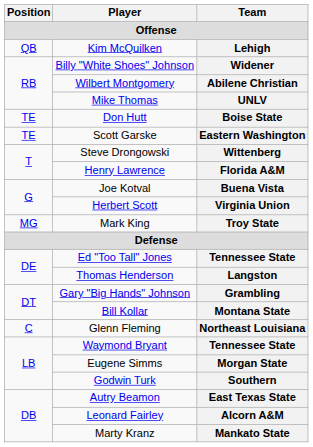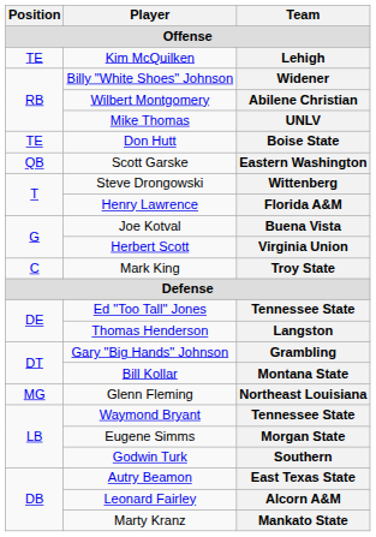 <table class="wikitable">
 <tr>
 <th>Position</th>
 <th>Player</th>
 <th>Team</th>
 </tr>
 <tr>
 <td colspan="3" style="text-align:center; background:#ddd;"><strong>Offense </strong></td>
 </tr>
 <tr style="text-align:center;">
-<td><a href='#'>QB</a></td>
+<td><a href='#'>TE</a></td>
 <td><a href='#'>Kim McQuilken</a></td>
 <th Style = >Lehigh</th>
 </tr>
 <tr style="text-align:center;">
 <td rowspan="3"><a href='#'>RB</a></td>
 <td><a href='#'>Billy "White Shoes" Johnson</a></td>
 <th Style = >Widener</th>
 </tr>
 <tr style="text-align:center;">
 <td><a href='#'>Wilbert Montgomery</a></td>
 <th Style = >Abilene Christian</th>
 </tr>
 <tr style="text-align:center;">
 <td><a href='#'>Mike Thomas</a></td>
 <th Style = >UNLV</th>
 </tr>
 <tr style="text-align:center;">
 <td><a href='#'>TE</a></td>
 <td><a href='#'>Don Hutt</a></td>
 <th Style = >Boise State</th>
 </tr>
 <tr style="text-align:center;">
-<td><a href='#'>TE</a></td>
+<td><a href='#'>QB</a></td>
 <td>Scott Garske</td>
 <th Style = >Eastern Washington</th>
 </tr>
 <tr style="text-align:center;">
 <td rowspan="2"><a href='#'>T</a></td>
 <td>Steve Drongowski</td>
 <th Style = >Wittenberg</th>
 </tr>
 <tr style="text-align:center;">
 <td><a href='#'>Henry Lawrence</a></td>
 <th Style = >Florida A&M</th>
 </tr>
 <tr style="text-align:center;">
 <td rowspan="2"><a href='#'>G</a></td>
 <td>Joe Kotval</td>
 <th Style = >Buena Vista</th>
 </tr>
 <tr style="text-align:center;">
 <td><a href='#'>Herbert Scott</a></td>
 <th Style = >Virginia Union</th>
 </tr>
 <tr style="text-align:center;">
-<td><a href='#'>MG</a></td>
+<td><a href='#'>C</a></td>
 <td>Mark King</td>
 <th Style = >Troy State</th>
 </tr>
 <tr>
 <td colspan="3" style="text-align:center; background:#ddd;"><strong>Defense</strong></td>
 </tr>
 <tr style="text-align:center;">
 <td rowspan="2"><a href='#'>DE</a></td>
 <td><a href='#'>Ed "Too Tall" Jones</a></td>
 <th Style = >Tennessee State</th>
 </tr>
 <tr style="text-align:center;">
 <td><a href='#'>Thomas Henderson</a></td>
 <th Style = >Langston</th>
 </tr>
 <tr style="text-align:center;">
 <td rowspan="2"><a href='#'>DT</a></td>
 <td><a href='#'>Gary "Big Hands" Johnson</a></td>
 <th Style = >Grambling</th>
 </tr>
 <tr style="text-align:center;">
 <td><a href='#'>Bill Kollar</a></td>
 <th Style = >Montana State</th>
 </tr>
 <tr style="text-align:center;">
-<td><a href='#'>C</a></td>
+<td><a href='#'>MG</a></td>
 <td>Glenn Fleming</td>
 <th Style = >Northeast Louisiana</th>
 </tr>
 <tr style="text-align:center;">
 <td rowspan="3"><a href='#'>LB</a></td>
 <td><a href='#'>Waymond Bryant</a></td>
 <th Style = >Tennessee State</th>
 </tr>
 <tr style="text-align:center;">
 <td>Eugene Simms</td>
 <th Style = >Morgan State</th>
 </tr>
 <tr style="text-align:center;">
 <td><a href='#'>Godwin Turk</a></td>
 <th Style = >Southern</th>
 </tr>
 <tr style="text-align:center;">
 <td rowspan="3"><a href='#'>DB</a></td>
 <td><a href='#'>Autry Beamon</a></td>
 <th Style = >East Texas State</th>
 </tr>
 <tr style="text-align:center;">
 <td><a href='#'>Leonard Fairley</a></td>
 <th Style = >Alcorn A&M</th>
 </tr>
 <tr style="text-align:center;">
 <td>Marty Kranz</td>
 <th Style = >Mankato State</th>
 </tr>
 </table>
